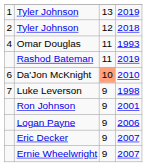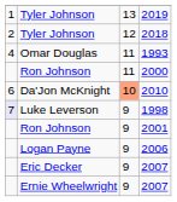 <table class="wikitable">
 <tr>
 </tr>
 <tr>
 <td>1</td>
 <td><a href='#'>Tyler Johnson</a></td>
 <td>13</td>
 <td><a href='#'>2019</a></td>
 </tr>
 <tr>
 <td>2</td>
 <td><a href='#'>Tyler Johnson</a></td>
 <td>12</td>
 <td><a href='#'>2018</a></td>
 </tr>
 <tr>
 <td>4</td>
 <td>Omar Douglas</td>
 <td>11</td>
 <td><a href='#'>1993</a></td>
 </tr>
 <tr>
 <td></td>
-<td><a href='#'>Rashod Bateman</a></td>
+<td><a href='#'>Ron Johnson</a></td>
 <td>11</td>
-<td><a href='#'>2019</a></td>
+<td><a href='#'>2000</a></td>
 </tr>
 <tr>
 <td>6</td>
 <td>Da'Jon McKnight</td>
 <td style="background: lightsalmon;">10</td>
 <td><a href='#'>2010</a></td>
 </tr>
 <tr>
-<td>7</td>
+<td style="background: lavender;">7</td>
 <td>Luke Leverson</td>
 <td>9</td>
 <td><a href='#'>1998</a></td>
 </tr>
 <tr>
 <td></td>
 <td><a href='#'>Ron Johnson</a></td>
 <td>9</td>
 <td><a href='#'>2001</a></td>
 </tr>
 <tr>
 <td></td>
 <td><a href='#'>Logan Payne</a></td>
 <td>9</td>
 <td><a href='#'>2006</a></td>
 </tr>
 <tr>
 <td></td>
 <td><a href='#'>Eric Decker</a></td>
 <td>9</td>
 <td><a href='#'>2007</a></td>
 </tr>
 <tr>
 <td></td>
 <td><a href='#'>Ernie Wheelwright</a></td>
 <td>9</td>
 <td><a href='#'>2007</a></td>
 </tr>
 </table>
